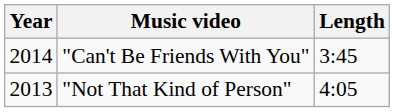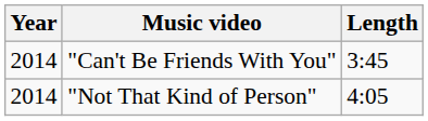 <table class="wikitable">
 <tr>
 <th>Year</th>
 <th>Music video</th>
 <th>Length</th>
 </tr>
 <tr>
 <td>2014</td>
 <td>"Can't Be Friends With You"</td>
 <td>3:45</td>
 </tr>
 <tr>
-<td>2013</td>
+<td>2014</td>
 <td>"Not That Kind of Person"</td>
 <td>4:05</td>
 </tr>
 </table>
